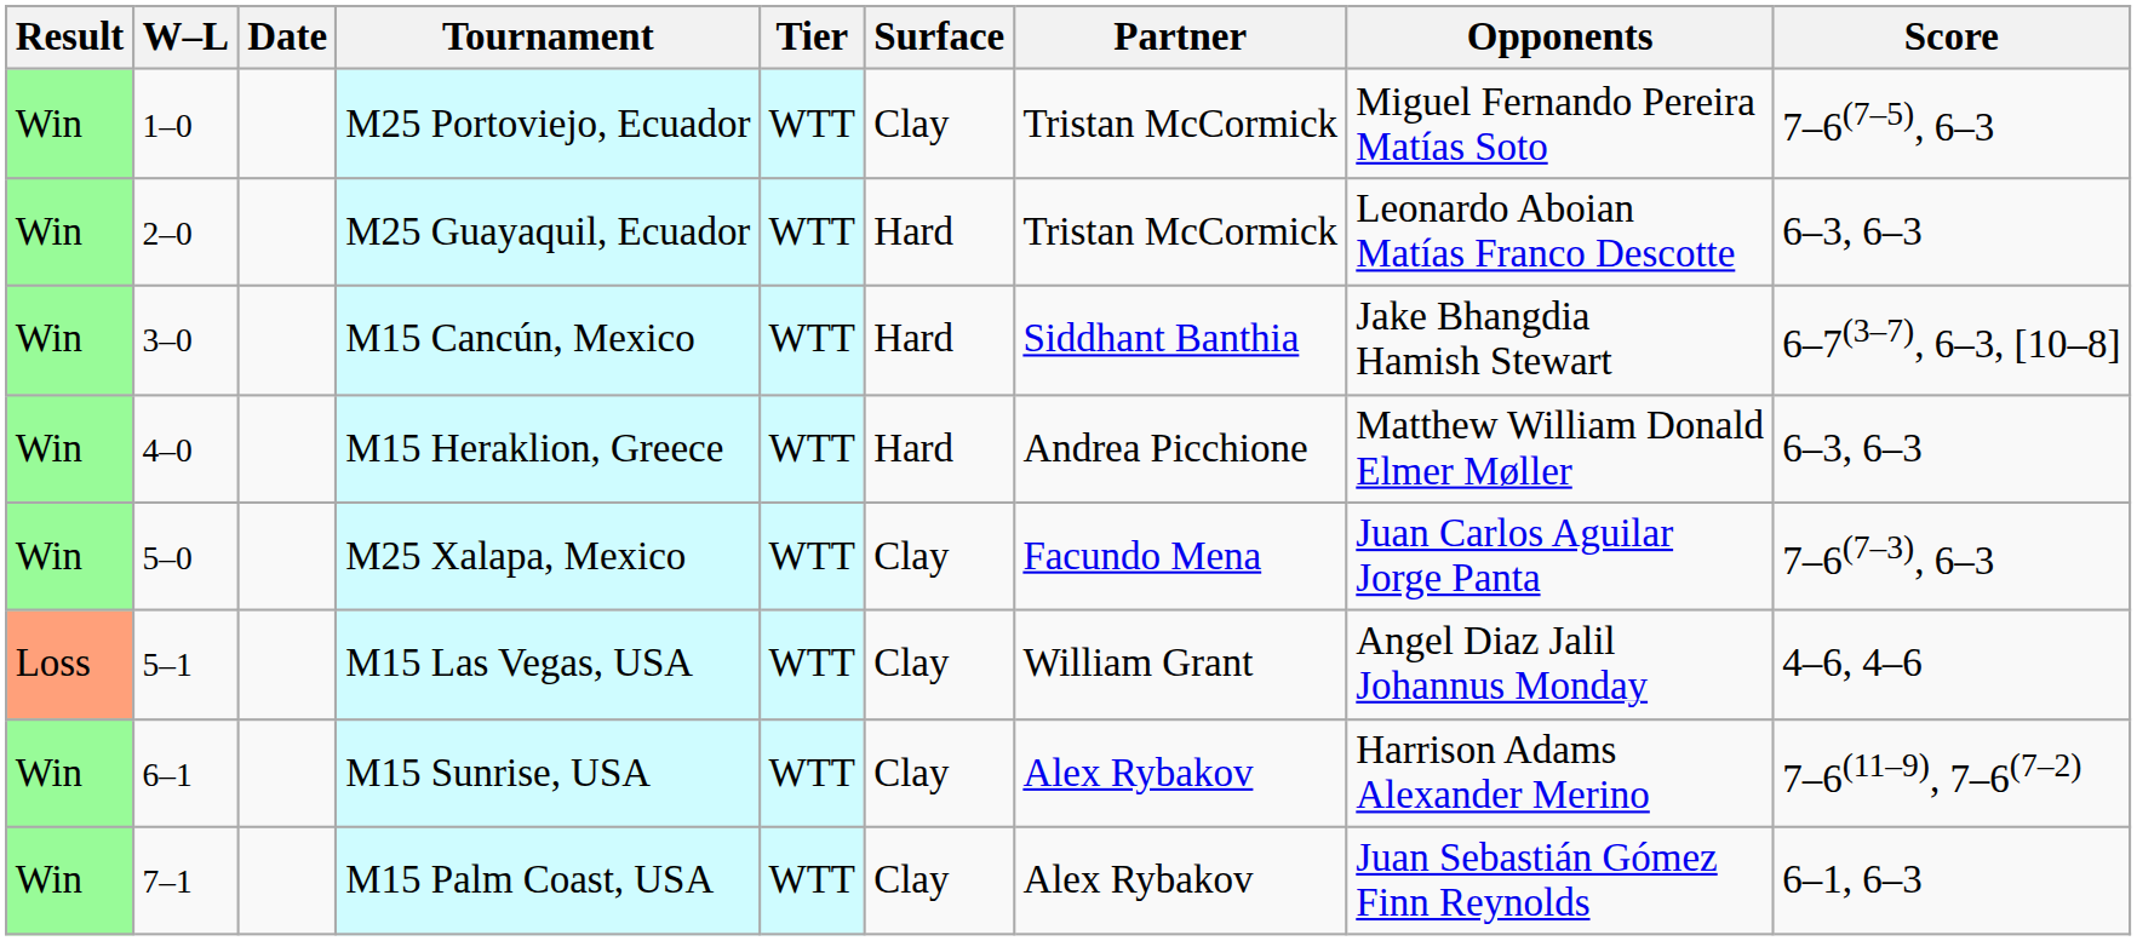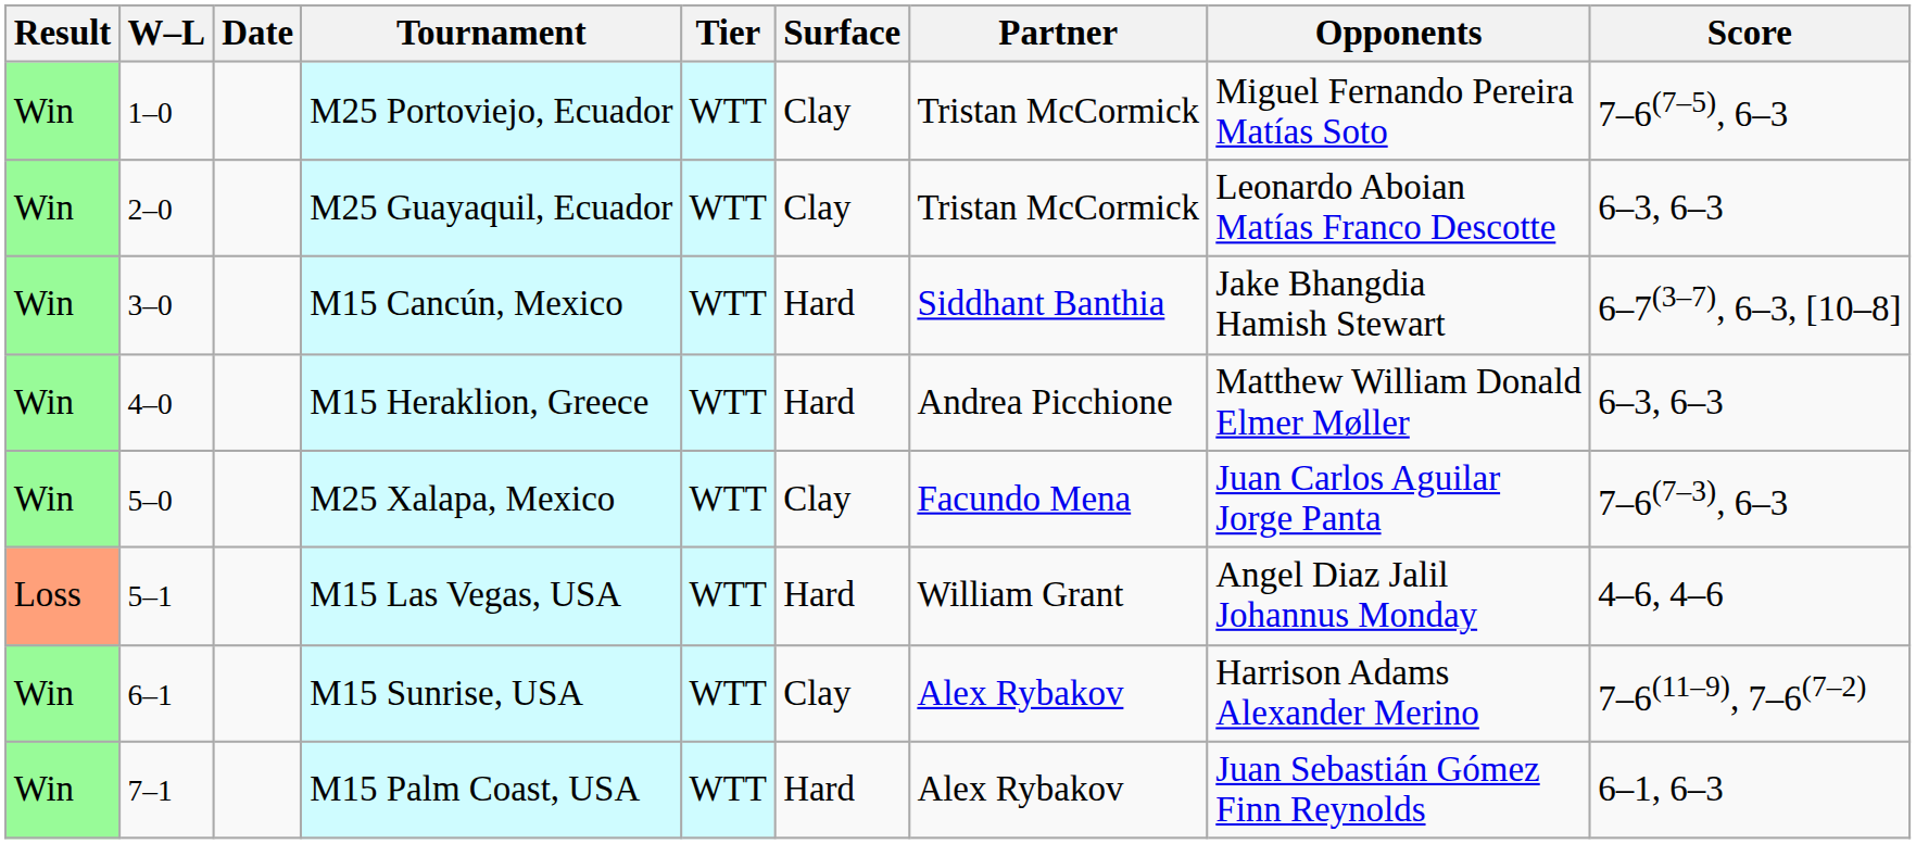 <table class="sortable wikitable">
 <tr>
 <th>Result</th>
 <th class="unsortable">W–L</th>
 <th>Date</th>
 <th>Tournament</th>
 <th>Tier</th>
 <th>Surface</th>
 <th>Partner</th>
 <th>Opponents</th>
 <th class="unsortable">Score</th>
 </tr>
 <tr>
 <td bgcolor=98FB98>Win</td>
 <td><small>1–0</small></td>
 <td></td>
 <td style="background:#cffcff;">M25 Portoviejo, Ecuador</td>
 <td style="background:#cffcff;">WTT</td>
 <td>Clay</td>
 <td> Tristan McCormick</td>
 <td> Miguel Fernando Pereira<br> <a href='#'>Matías Soto</a></td>
 <td>7–6<sup>(7–5)</sup>, 6–3</td>
 </tr>
 <tr>
 <td bgcolor=98FB98>Win</td>
 <td><small>2–0</small></td>
 <td></td>
 <td style="background:#cffcff;">M25 Guayaquil, Ecuador</td>
 <td style="background:#cffcff;">WTT</td>
-<td>Hard</td>
+<td>Clay</td>
 <td> Tristan McCormick</td>
 <td> Leonardo Aboian<br> <a href='#'>Matías Franco Descotte</a></td>
 <td>6–3, 6–3</td>
 </tr>
 <tr>
 <td bgcolor=98FB98>Win</td>
 <td><small>3–0</small></td>
 <td></td>
 <td style="background:#cffcff;">M15 Cancún, Mexico</td>
 <td style="background:#cffcff;">WTT</td>
 <td>Hard</td>
 <td> <a href='#'>Siddhant Banthia</a></td>
 <td> Jake Bhangdia<br> Hamish Stewart</td>
 <td>6–7<sup>(3–7)</sup>, 6–3, [10–8]</td>
 </tr>
 <tr>
 <td bgcolor=98FB98>Win</td>
 <td><small>4–0</small></td>
 <td></td>
 <td style="background:#cffcff;">M15 Heraklion, Greece</td>
 <td style="background:#cffcff;">WTT</td>
 <td>Hard</td>
 <td> Andrea Picchione</td>
 <td> Matthew William Donald<br> <a href='#'>Elmer Møller</a></td>
 <td>6–3, 6–3</td>
 </tr>
 <tr>
 <td bgcolor=98FB98>Win</td>
 <td><small>5–0</small></td>
 <td></td>
 <td style="background:#cffcff;">M25 Xalapa, Mexico</td>
 <td style="background:#cffcff;">WTT</td>
 <td>Clay</td>
 <td> <a href='#'>Facundo Mena</a></td>
 <td> <a href='#'>Juan Carlos Aguilar</a> <br> <a href='#'>Jorge Panta</a></td>
 <td>7–6<sup>(7–3)</sup>, 6–3</td>
 </tr>
 <tr>
 <td bgcolor=FFA07A>Loss</td>
 <td><small>5–1</small></td>
 <td></td>
 <td style="background:#cffcff;">M15 Las Vegas, USA</td>
 <td style="background:#cffcff;">WTT</td>
-<td>Clay</td>
+<td>Hard</td>
 <td> William Grant</td>
 <td> Angel Diaz Jalil <br> <a href='#'>Johannus Monday</a></td>
 <td>4–6, 4–6</td>
 </tr>
 <tr>
 <td bgcolor=98FB98>Win</td>
 <td><small>6–1</small></td>
 <td></td>
 <td style="background:#cffcff;">M15 Sunrise, USA</td>
 <td style="background:#cffcff;">WTT</td>
 <td>Clay</td>
 <td> <a href='#'>Alex Rybakov</a></td>
 <td> Harrison Adams <br> <a href='#'>Alexander Merino</a></td>
 <td>7–6<sup>(11–9)</sup>, 7–6<sup>(7–2)</sup></td>
 </tr>
 <tr>
 <td bgcolor=98FB98>Win</td>
 <td><small>7–1</small></td>
 <td></td>
 <td style="background:#cffcff;">M15 Palm Coast, USA</td>
 <td style="background:#cffcff;">WTT</td>
-<td>Clay</td>
+<td>Hard</td>
 <td> Alex Rybakov</td>
 <td> <a href='#'>Juan Sebastián Gómez</a> <br> <a href='#'>Finn Reynolds</a></td>
 <td>6–1, 6–3</td>
 </tr>
 </table>
